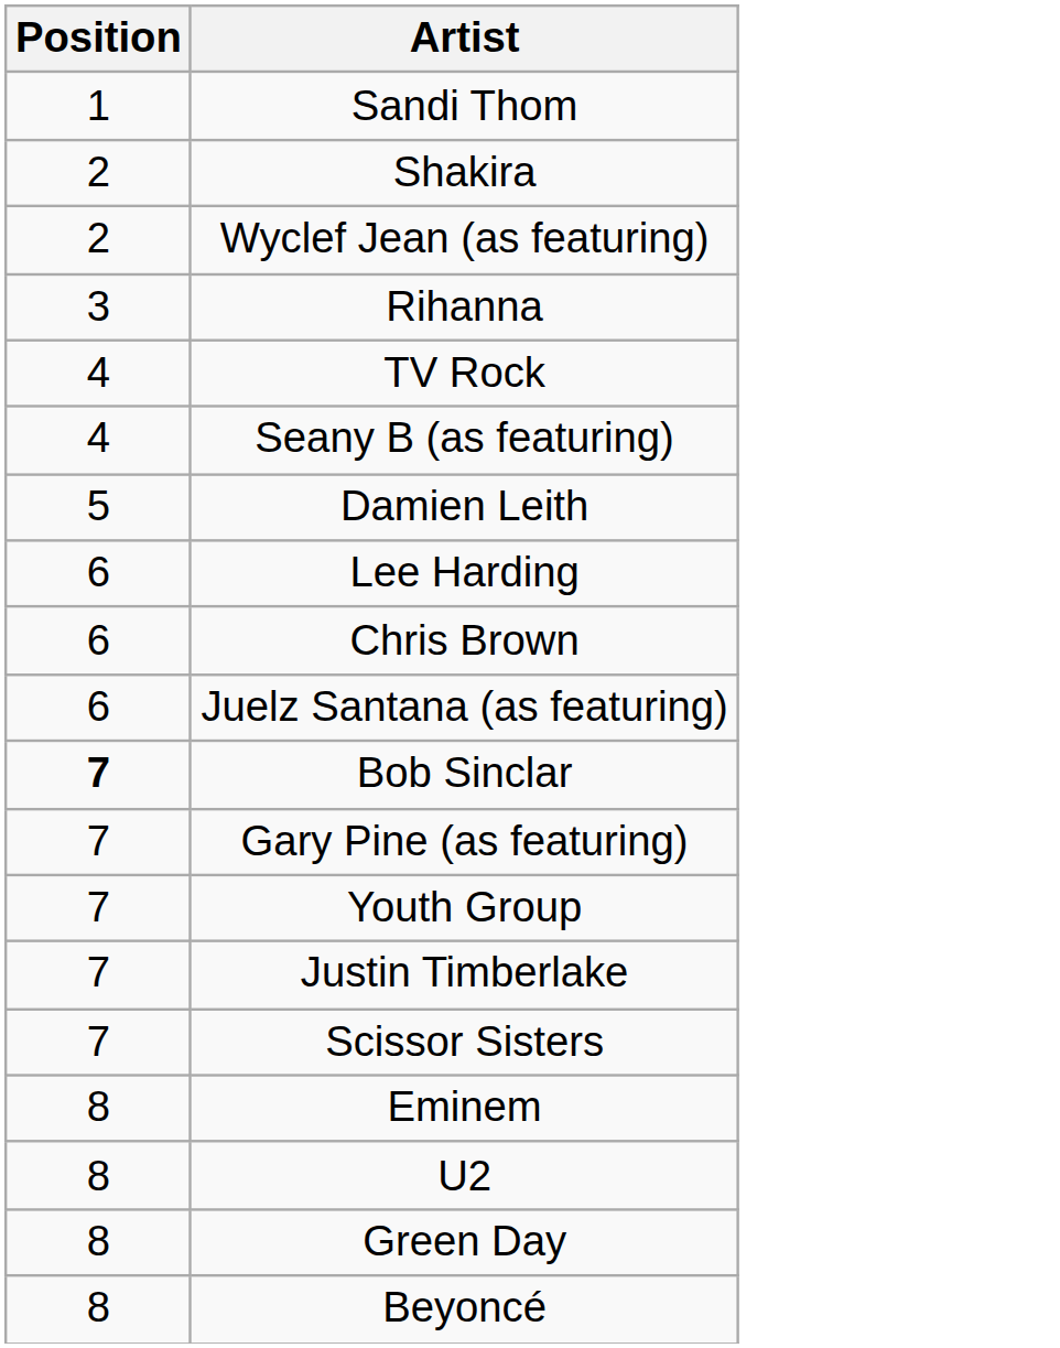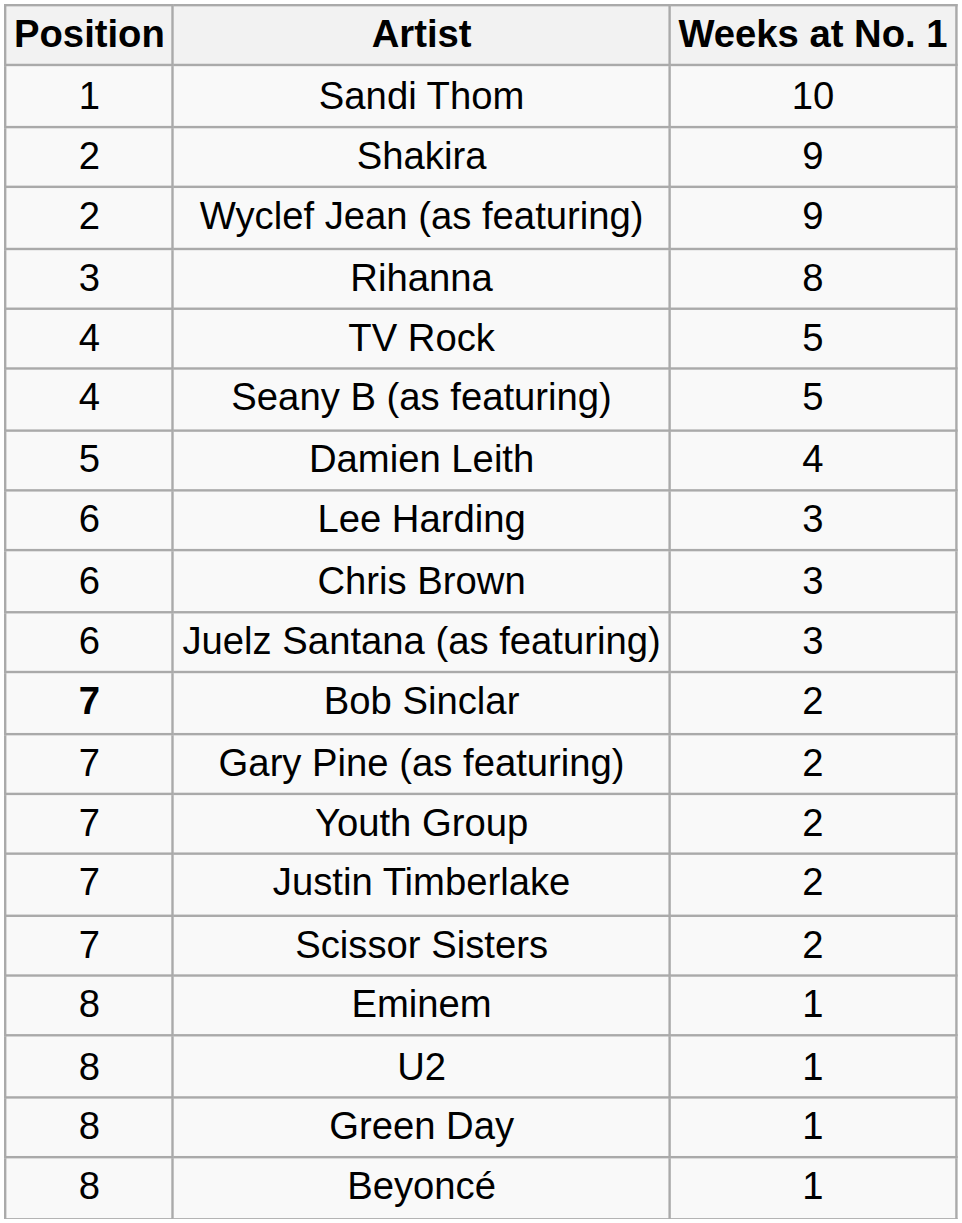 <table class="wikitable">
 <tr>
 <th style="text-align: center;">Position</th>
 <th style="text-align: center;">Artist</th>
+<th style="text-align: center;">Weeks at No. 1</th>
 </tr>
 <tr>
 <td style="text-align: center;">1</td>
 <td style="text-align: center;">Sandi Thom</td>
+<td style="text-align: center;">10</td>
 </tr>
 <tr>
 <td style="text-align: center;">2</td>
 <td style="text-align: center;">Shakira</td>
+<td style="text-align: center;">9</td>
 </tr>
 <tr>
 <td style="text-align: center;">2</td>
 <td style="text-align: center;">Wyclef Jean (as featuring)</td>
+<td style="text-align: center;">9</td>
 </tr>
 <tr>
 <td style="text-align: center;">3</td>
 <td style="text-align: center;">Rihanna</td>
+<td style="text-align: center;">8</td>
 </tr>
 <tr>
 <td style="text-align: center;">4</td>
 <td style="text-align: center;">TV Rock</td>
+<td style="text-align: center;">5</td>
 </tr>
 <tr>
 <td style="text-align: center;">4</td>
 <td style="text-align: center;">Seany B (as featuring)</td>
+<td style="text-align: center;">5</td>
 </tr>
 <tr>
 <td style="text-align: center;">5</td>
 <td style="text-align: center;">Damien Leith</td>
+<td style="text-align: center;">4</td>
 </tr>
 <tr>
 <td style="text-align: center;">6</td>
 <td style="text-align: center;">Lee Harding</td>
+<td style="text-align: center;">3</td>
 </tr>
 <tr>
 <td style="text-align: center;">6</td>
 <td style="text-align: center;">Chris Brown</td>
+<td style="text-align: center;">3</td>
 </tr>
 <tr>
 <td style="text-align: center;">6</td>
 <td style="text-align: center;">Juelz Santana (as featuring)</td>
+<td style="text-align: center;">3</td>
 </tr>
 <tr>
 <td style="text-align: center;"><strong>7</strong></td>
 <td style="text-align: center;">Bob Sinclar</td>
+<td style="text-align: center;">2</td>
 </tr>
 <tr>
 <td style="text-align: center;">7</td>
 <td style="text-align: center;">Gary Pine (as featuring)</td>
+<td style="text-align: center;">2</td>
 </tr>
 <tr>
 <td style="text-align: center;">7</td>
 <td style="text-align: center;">Youth Group</td>
+<td style="text-align: center;">2</td>
 </tr>
 <tr>
 <td style="text-align: center;">7</td>
 <td style="text-align: center;">Justin Timberlake</td>
+<td style="text-align: center;">2</td>
 </tr>
 <tr>
 <td style="text-align: center;">7</td>
 <td style="text-align: center;">Scissor Sisters</td>
+<td style="text-align: center;">2</td>
 </tr>
 <tr>
 <td style="text-align: center;">8</td>
 <td style="text-align: center;">Eminem</td>
+<td style="text-align: center;">1</td>
 </tr>
 <tr>
 <td style="text-align: center;">8</td>
 <td style="text-align: center;">U2</td>
+<td style="text-align: center;">1</td>
 </tr>
 <tr>
 <td style="text-align: center;">8</td>
 <td style="text-align: center;">Green Day</td>
+<td style="text-align: center;">1</td>
 </tr>
 <tr>
 <td style="text-align: center;">8</td>
 <td style="text-align: center;">Beyoncé</td>
+<td style="text-align: center;">1</td>
 </tr>
 </table>
